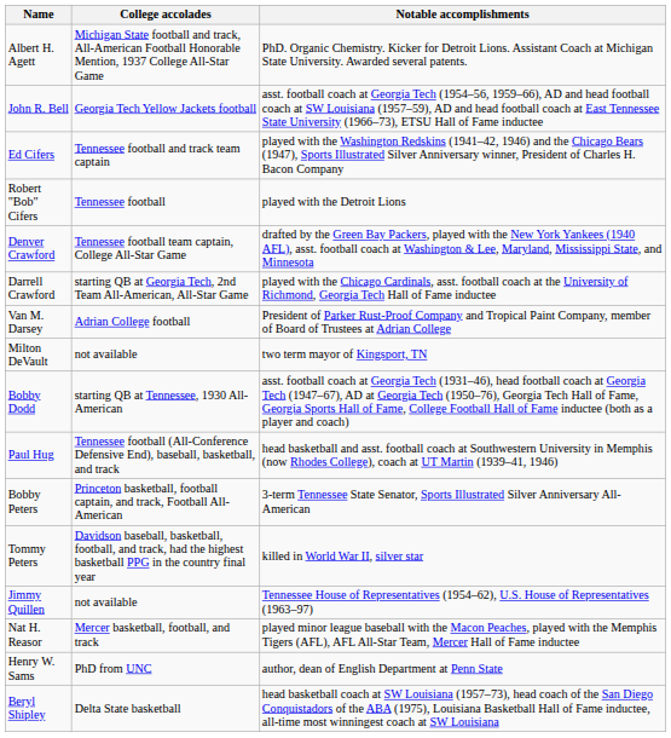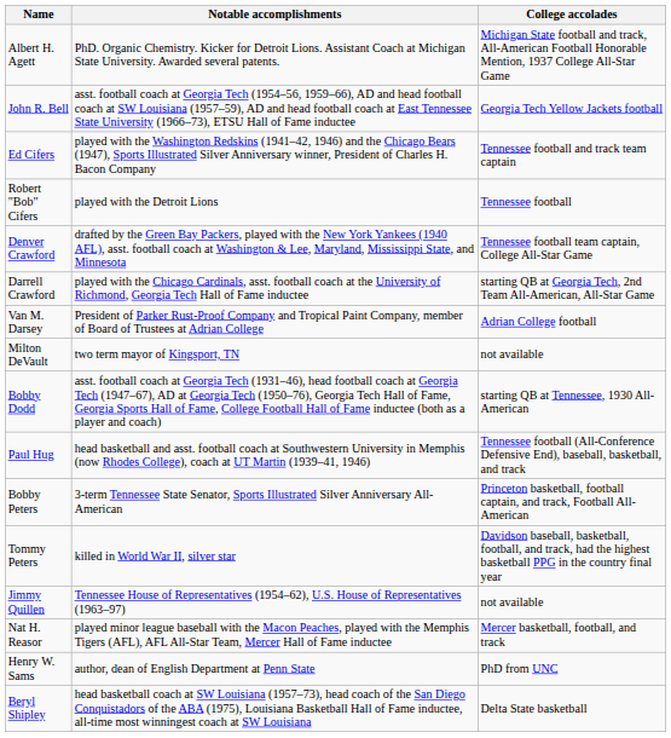 <table class="wikitable">
 <tr>
 <th>Name</th>
+<th>Notable accomplishments</th>
 <th>College accolades</th>
-<th>Notable accomplishments</th>
 </tr>
 <tr>
 <td>Albert H. Agett</td>
+<td>PhD. Organic Chemistry. Kicker for Detroit Lions. Assistant Coach at Michigan State University. Awarded several patents.</td>
 <td><a href='#'>Michigan State</a> football and track, All-American Football Honorable Mention, 1937 College All-Star Game</td>
-<td>PhD. Organic Chemistry. Kicker for Detroit Lions. Assistant Coach at Michigan State University. Awarded several patents.</td>
 </tr>
 <tr>
 <td><a href='#'>John R. Bell</a></td>
+<td>asst. football coach at <a href='#'>Georgia Tech</a> (1954–56, 1959–66), AD and head football coach at <a href='#'>SW Louisiana</a> (1957–59), AD and head football coach at <a href='#'>East Tennessee State University</a> (1966–73), ETSU Hall of Fame inductee</td>
 <td><a href='#'>Georgia Tech Yellow Jackets football</a></td>
-<td>asst. football coach at <a href='#'>Georgia Tech</a> (1954–56, 1959–66), AD and head football coach at <a href='#'>SW Louisiana</a> (1957–59), AD and head football coach at <a href='#'>East Tennessee State University</a> (1966–73), ETSU Hall of Fame inductee</td>
 </tr>
 <tr>
 <td><a href='#'>Ed Cifers</a></td>
+<td>played with the <a href='#'>Washington Redskins</a> (1941–42, 1946) and the <a href='#'>Chicago Bears</a> (1947), <a href='#'>Sports Illustrated</a> Silver Anniversary winner, President of Charles H. Bacon Company</td>
 <td><a href='#'>Tennessee</a> football and track team captain</td>
-<td>played with the <a href='#'>Washington Redskins</a> (1941–42, 1946) and the <a href='#'>Chicago Bears</a> (1947), <a href='#'>Sports Illustrated</a> Silver Anniversary winner, President of Charles H. Bacon Company</td>
 </tr>
 <tr>
 <td>Robert "Bob" Cifers</td>
+<td>played with the Detroit Lions</td>
 <td><a href='#'>Tennessee</a> football</td>
-<td>played with the Detroit Lions</td>
 </tr>
 <tr>
 <td><a href='#'>Denver Crawford</a></td>
+<td>drafted by the <a href='#'>Green Bay Packers</a>, played with the <a href='#'>New York Yankees (1940 AFL)</a>, asst. football coach at <a href='#'>Washington & Lee</a>, <a href='#'>Maryland</a>, <a href='#'>Mississippi State</a>, and <a href='#'>Minnesota</a></td>
 <td><a href='#'>Tennessee</a> football team captain, College All-Star Game</td>
-<td>drafted by the <a href='#'>Green Bay Packers</a>, played with the <a href='#'>New York Yankees (1940 AFL)</a>, asst. football coach at <a href='#'>Washington & Lee</a>, <a href='#'>Maryland</a>, <a href='#'>Mississippi State</a>, and <a href='#'>Minnesota</a></td>
 </tr>
 <tr>
 <td>Darrell Crawford</td>
+<td>played with the <a href='#'>Chicago Cardinals</a>, asst. football coach at the <a href='#'>University of Richmond</a>, <a href='#'>Georgia Tech</a> Hall of Fame inductee</td>
 <td>starting QB at <a href='#'>Georgia Tech</a>, 2nd Team All-American, All-Star Game</td>
-<td>played with the <a href='#'>Chicago Cardinals</a>, asst. football coach at the <a href='#'>University of Richmond</a>, <a href='#'>Georgia Tech</a> Hall of Fame inductee</td>
 </tr>
 <tr>
 <td>Van M. Darsey</td>
+<td>President of <a href='#'>Parker Rust-Proof Company</a> and Tropical Paint Company, member of Board of Trustees at <a href='#'>Adrian College</a></td>
 <td><a href='#'>Adrian College</a> football</td>
-<td>President of <a href='#'>Parker Rust-Proof Company</a> and Tropical Paint Company, member of Board of Trustees at <a href='#'>Adrian College</a></td>
 </tr>
 <tr>
 <td>Milton DeVault</td>
+<td>two term mayor of <a href='#'>Kingsport, TN</a></td>
 <td>not available</td>
-<td>two term mayor of <a href='#'>Kingsport, TN</a></td>
 </tr>
 <tr>
 <td><a href='#'>Bobby Dodd</a></td>
+<td>asst. football coach at <a href='#'>Georgia Tech</a> (1931–46), head football coach at <a href='#'>Georgia Tech</a> (1947–67), AD at <a href='#'>Georgia Tech</a> (1950–76), Georgia Tech Hall of Fame, <a href='#'>Georgia Sports Hall of Fame</a>, <a href='#'>College Football Hall of Fame</a> inductee (both as a player and coach)</td>
 <td>starting QB at <a href='#'>Tennessee</a>, 1930 All-American</td>
-<td>asst. football coach at <a href='#'>Georgia Tech</a> (1931–46), head football coach at <a href='#'>Georgia Tech</a> (1947–67), AD at <a href='#'>Georgia Tech</a> (1950–76), Georgia Tech Hall of Fame, <a href='#'>Georgia Sports Hall of Fame</a>, <a href='#'>College Football Hall of Fame</a> inductee (both as a player and coach)</td>
 </tr>
 <tr>
 <td><a href='#'>Paul Hug</a></td>
+<td>head basketball and asst. football coach at Southwestern University in Memphis (now <a href='#'>Rhodes College</a>), coach at <a href='#'>UT Martin</a> (1939–41, 1946)</td>
 <td><a href='#'>Tennessee</a> football (All-Conference Defensive End), baseball, basketball, and track</td>
-<td>head basketball and asst. football coach at Southwestern University in Memphis (now <a href='#'>Rhodes College</a>), coach at <a href='#'>UT Martin</a> (1939–41, 1946)</td>
 </tr>
 <tr>
 <td>Bobby Peters</td>
+<td>3-term <a href='#'>Tennessee</a> State Senator, <a href='#'>Sports Illustrated</a> Silver Anniversary All-American</td>
 <td><a href='#'>Princeton</a> basketball, football captain, and track, Football All-American</td>
-<td>3-term <a href='#'>Tennessee</a> State Senator, <a href='#'>Sports Illustrated</a> Silver Anniversary All-American</td>
 </tr>
 <tr>
 <td>Tommy Peters</td>
+<td>killed in <a href='#'>World War II</a>, <a href='#'>silver star</a></td>
 <td><a href='#'>Davidson</a> baseball, basketball, football, and track, had the highest basketball <a href='#'>PPG</a> in the country final year</td>
-<td>killed in <a href='#'>World War II</a>, <a href='#'>silver star</a></td>
 </tr>
 <tr>
 <td><a href='#'>Jimmy Quillen</a></td>
+<td><a href='#'>Tennessee House of Representatives</a> (1954–62), <a href='#'>U.S. House of Representatives</a> (1963–97)</td>
 <td>not available</td>
-<td><a href='#'>Tennessee House of Representatives</a> (1954–62), <a href='#'>U.S. House of Representatives</a> (1963–97)</td>
 </tr>
 <tr>
 <td>Nat H. Reasor</td>
+<td>played minor league baseball with the <a href='#'>Macon Peaches</a>, played with the Memphis Tigers (AFL), AFL All-Star Team, <a href='#'>Mercer</a> Hall of Fame inductee</td>
 <td><a href='#'>Mercer</a> basketball, football, and track</td>
-<td>played minor league baseball with the <a href='#'>Macon Peaches</a>, played with the Memphis Tigers (AFL), AFL All-Star Team, <a href='#'>Mercer</a> Hall of Fame inductee</td>
 </tr>
 <tr>
 <td>Henry W. Sams</td>
+<td>author, dean of English Department at <a href='#'>Penn State</a></td>
 <td>PhD from <a href='#'>UNC</a></td>
-<td>author, dean of English Department at <a href='#'>Penn State</a></td>
 </tr>
 <tr>
 <td><a href='#'>Beryl Shipley</a></td>
+<td>head basketball coach at <a href='#'>SW Louisiana</a> (1957–73), head coach of the <a href='#'>San Diego Conquistadors</a> of the <a href='#'>ABA</a> (1975), Louisiana Basketball Hall of Fame inductee, all-time most winningest coach at <a href='#'>SW Louisiana</a></td>
 <td>Delta State basketball</td>
-<td>head basketball coach at <a href='#'>SW Louisiana</a> (1957–73), head coach of the <a href='#'>San Diego Conquistadors</a> of the <a href='#'>ABA</a> (1975), Louisiana Basketball Hall of Fame inductee, all-time most winningest coach at <a href='#'>SW Louisiana</a></td>
 </tr>
 </table>
